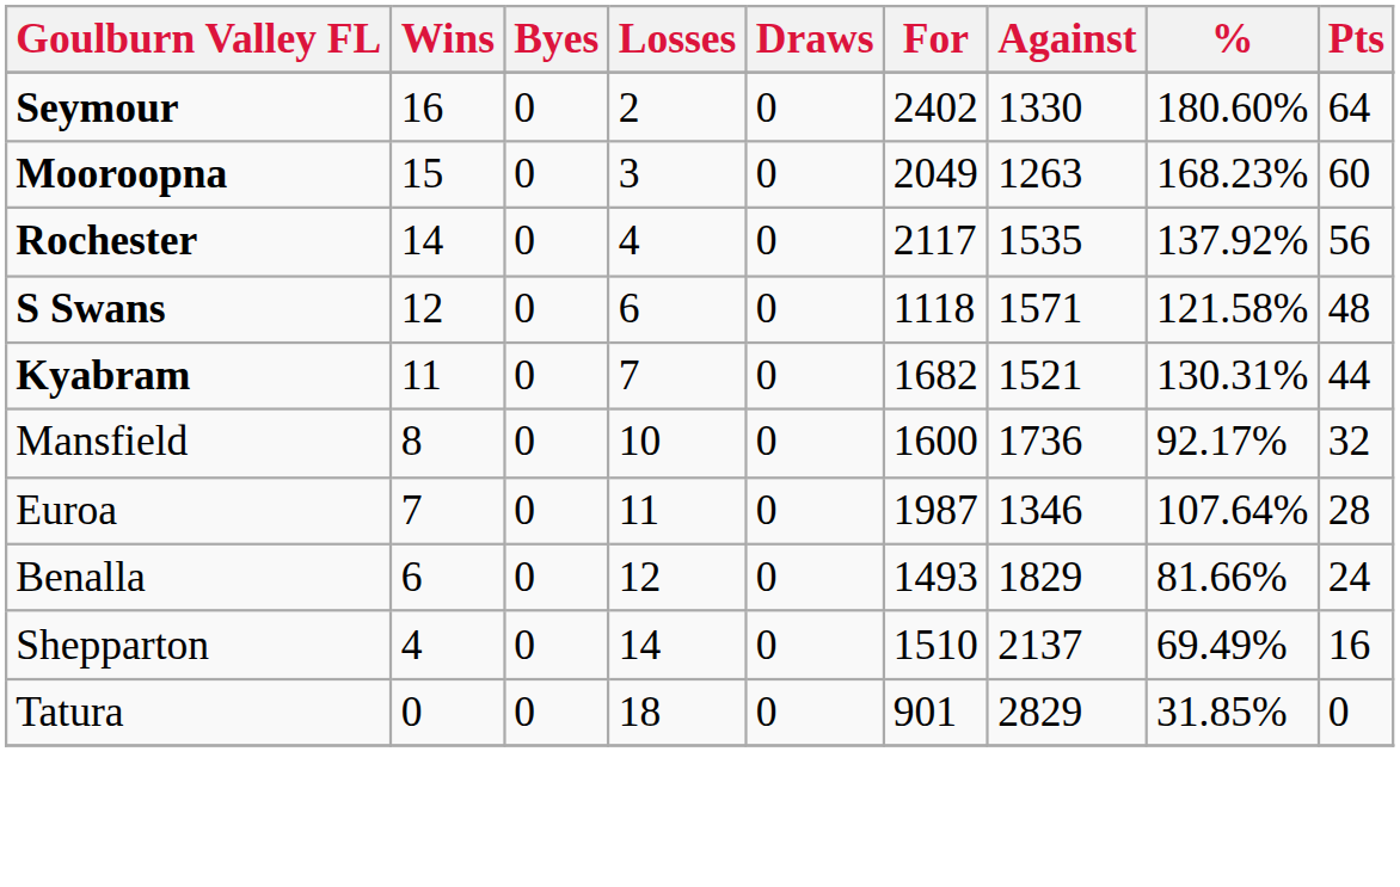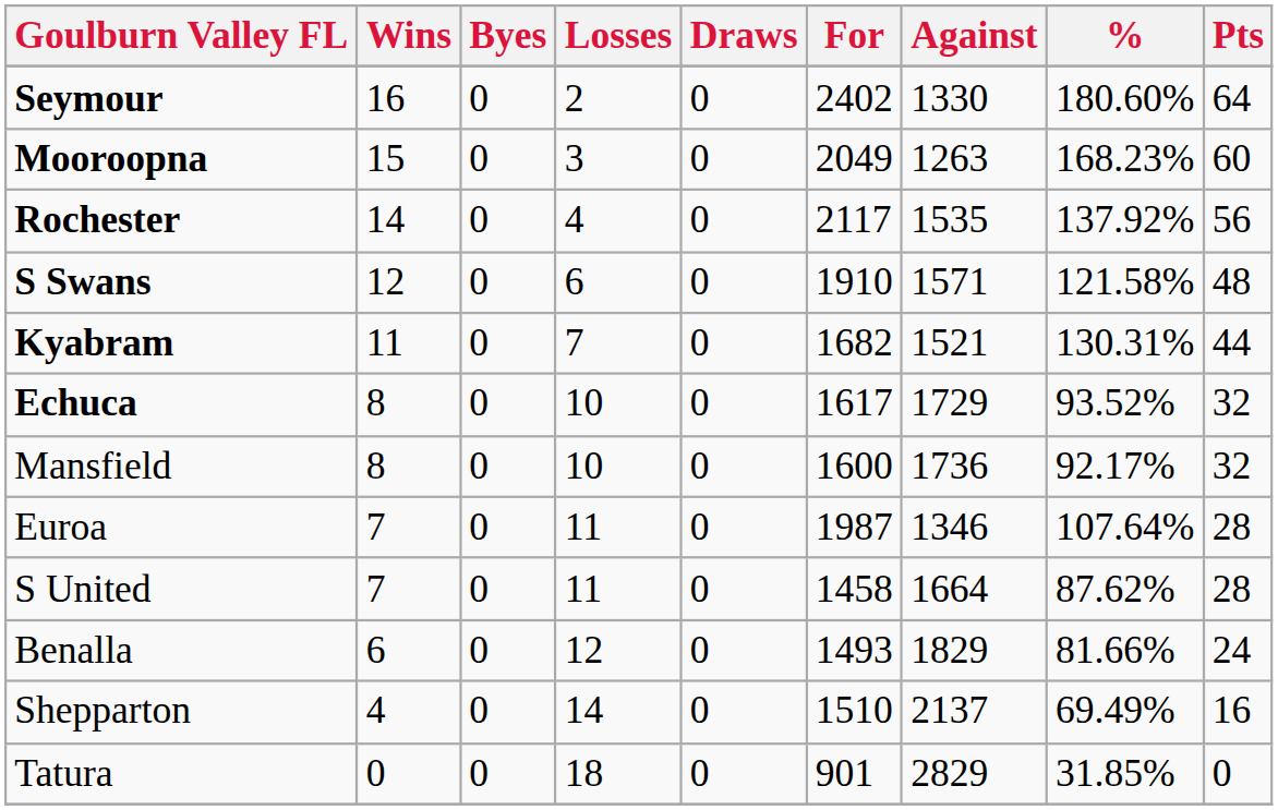 <table class="wikitable">
 <tr>
 <th style="color:crimson">Goulburn Valley FL</th>
 <th style="color:crimson">Wins</th>
 <th style="color:crimson">Byes</th>
 <th style="color:crimson">Losses</th>
 <th style="color:crimson">Draws</th>
 <th style="color:crimson">For</th>
 <th style="color:crimson">Against</th>
 <th style="color:crimson">%</th>
 <th style="color:crimson">Pts</th>
 </tr>
 <tr>
 </tr>
 <tr>
 </tr>
 <tr>
 <td><strong>	Seymour	</strong></td>
 <td>16</td>
 <td>0</td>
 <td>2</td>
 <td>0</td>
 <td>2402</td>
 <td>1330</td>
 <td>180.60%</td>
 <td>64</td>
 </tr>
 <tr>
 <td><strong>	Mooroopna	</strong></td>
 <td>15</td>
 <td>0</td>
 <td>3</td>
 <td>0</td>
 <td>2049</td>
 <td>1263</td>
 <td>168.23%</td>
 <td>60</td>
 </tr>
 <tr>
 <td><strong>	Rochester	</strong></td>
 <td>14</td>
 <td>0</td>
 <td>4</td>
 <td>0</td>
 <td>2117</td>
 <td>1535</td>
 <td>137.92%</td>
 <td>56</td>
 </tr>
 <tr>
 <td><strong>	S Swans	</strong></td>
 <td>12</td>
 <td>0</td>
 <td>6</td>
 <td>0</td>
-<td>1118</td>
+<td>1910</td>
 <td>1571</td>
 <td>121.58%</td>
 <td>48</td>
 </tr>
 <tr>
 <td><strong>	Kyabram	</strong></td>
 <td>11</td>
 <td>0</td>
 <td>7</td>
 <td>0</td>
 <td>1682</td>
 <td>1521</td>
 <td>130.31%</td>
 <td>44</td>
+</tr>
+<tr>
+<td><strong>	Echuca	</strong></td>
+<td>8</td>
+<td>0</td>
+<td>10</td>
+<td>0</td>
+<td>1617</td>
+<td>1729</td>
+<td>93.52%</td>
+<td>32</td>
 </tr>
 <tr>
 <td>Mansfield</td>
 <td>8</td>
 <td>0</td>
 <td>10</td>
 <td>0</td>
 <td>1600</td>
 <td>1736</td>
 <td>92.17%</td>
 <td>32</td>
 </tr>
 <tr>
 <td>Euroa</td>
 <td>7</td>
 <td>0</td>
 <td>11</td>
 <td>0</td>
 <td>1987</td>
 <td>1346</td>
 <td>107.64%</td>
+<td>28</td>
+</tr>
+<tr>
+<td>S United</td>
+<td>7</td>
+<td>0</td>
+<td>11</td>
+<td>0</td>
+<td>1458</td>
+<td>1664</td>
+<td>87.62%</td>
 <td>28</td>
 </tr>
 <tr>
 <td>Benalla</td>
 <td>6</td>
 <td>0</td>
 <td>12</td>
 <td>0</td>
 <td>1493</td>
 <td>1829</td>
 <td>81.66%</td>
 <td>24</td>
 </tr>
 <tr>
 <td>Shepparton</td>
 <td>4</td>
 <td>0</td>
 <td>14</td>
 <td>0</td>
 <td>1510</td>
 <td>2137</td>
 <td>69.49%</td>
 <td>16</td>
 </tr>
 <tr>
 <td>Tatura</td>
 <td>0</td>
 <td>0</td>
 <td>18</td>
 <td>0</td>
 <td>901</td>
 <td>2829</td>
 <td>31.85%</td>
 <td>0</td>
 </tr>
 <tr>
 </tr>
 </table>
